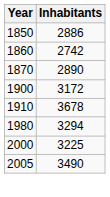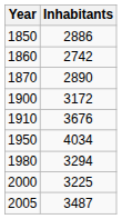 <table class="wikitable">
 <tr>
 <th>Year</th>
 <th>Inhabitants</th>
 </tr>
 <tr>
 <td>1850</td>
 <td align="center">2886</td>
 </tr>
 <tr>
 <td>1860</td>
 <td align="center">2742</td>
 </tr>
 <tr>
 <td>1870</td>
 <td align="center">2890</td>
 </tr>
 <tr>
 <td>1900</td>
 <td align="center">3172</td>
 </tr>
 <tr>
 <td>1910</td>
-<td align="center">3678</td>
+<td align="center">3676</td>
+</tr>
+<tr>
+<td>1950</td>
+<td align="center">4034</td>
 </tr>
 <tr>
 <td>1980</td>
 <td align="center">3294</td>
 </tr>
 <tr>
 <td>2000</td>
 <td align="center">3225</td>
 </tr>
 <tr>
 <td>2005</td>
-<td align="center">3490</td>
+<td align="center">3487</td>
 </tr>
 </table>
